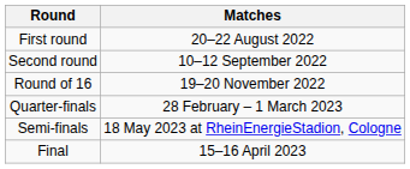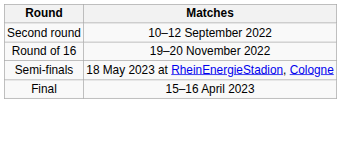 <table class=wikitable style="text-align: center">
 <tr>
 <th>Round</th>
 <th>Matches</th>
-</tr>
-<tr>
-<td>First round</td>
-<td>20–22 August 2022</td>
 </tr>
 <tr>
 <td>Second round</td>
 <td>10–12 September 2022</td>
 </tr>
 <tr>
 <td>Round of 16</td>
 <td>19–20 November 2022</td>
 </tr>
 <tr>
-<td>Quarter-finals</td>
-<td>28 February – 1 March 2023</td>
-</tr>
-<tr>
 <td>Semi-finals</td>
 <td>18 May 2023 at <a href='#'>RheinEnergieStadion</a>, <a href='#'>Cologne</a></td>
 </tr>
 <tr>
 <td>Final</td>
 <td>15–16 April 2023</td>
 </tr>
 </table>
